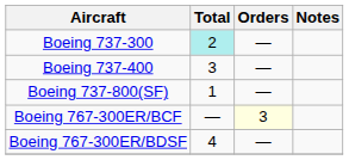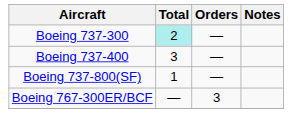 <table class="wikitable" style="text-align:center; margin:0.5em auto">
 <tr>
 <th>Aircraft</th>
 <th>Total</th>
 <th>Orders</th>
 <th>Notes</th>
 </tr>
 <tr>
 <td><a href='#'>Boeing 737-300</a></td>
 <td style="background: paleturquoise;">2</td>
 <td>—</td>
 <td></td>
 </tr>
 <tr>
 <td><a href='#'>Boeing 737-400</a></td>
 <td>3</td>
 <td>—</td>
 <td></td>
 </tr>
 <tr>
 <td><a href='#'>Boeing 737-800(SF)</a></td>
 <td>1</td>
 <td>—</td>
 <td></td>
 </tr>
 <tr>
 <td><a href='#'>Boeing 767-300ER/BCF</a></td>
 <td>—</td>
-<td style="background: lightyellow;">3</td>
-<td></td>
-</tr>
-<tr>
-<td><a href='#'>Boeing 767-300ER/BDSF</a></td>
-<td>4</td>
-<td>—</td>
+<td>3</td>
 <td></td>
 </tr>
 <tr>
 </tr>
 </table>
